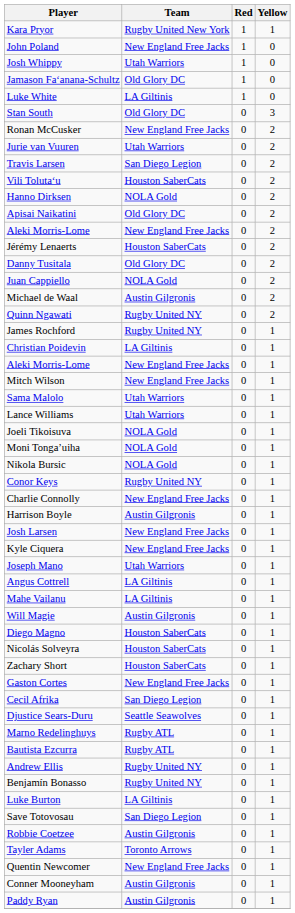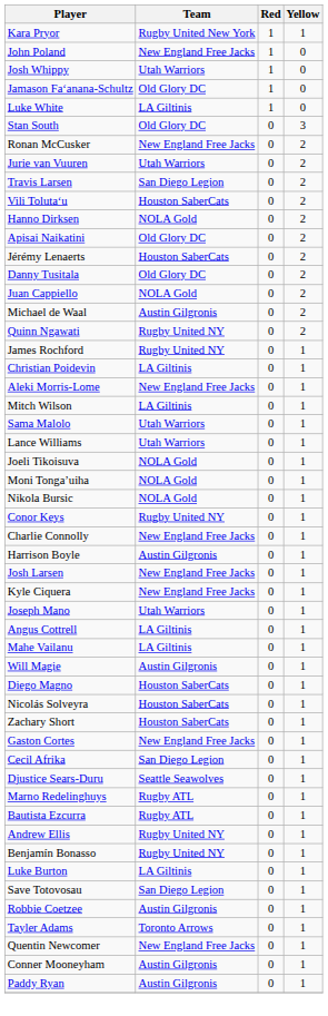 <table class="wikitable sortable" style="text-align:center;">
 <tr>
 <th>Player</th>
 <th>Team</th>
 <th> Red</th>
 <th> Yellow</th>
 </tr>
 <tr>
 <td align="left"> <a href='#'>Kara Pryor</a></td>
 <td align="left"><a href='#'>Rugby United New York</a></td>
 <td>1</td>
 <td>1</td>
 </tr>
 <tr>
 <td align="left"> <a href='#'>John Poland</a></td>
 <td align="left"><a href='#'>New England Free Jacks</a></td>
 <td>1</td>
 <td>0</td>
 </tr>
 <tr>
 <td align="left"> <a href='#'>Josh Whippy</a></td>
 <td align="left"><a href='#'>Utah Warriors</a></td>
 <td>1</td>
 <td>0</td>
 </tr>
 <tr>
 <td align="left"> <a href='#'>Jamason Faʻanana-Schultz</a></td>
 <td align="left"><a href='#'>Old Glory DC</a></td>
 <td>1</td>
 <td>0</td>
 </tr>
 <tr>
 <td align="left"> <a href='#'>Luke White</a></td>
 <td align="left"><a href='#'>LA Giltinis</a></td>
 <td>1</td>
 <td>0</td>
 </tr>
 <tr>
 <td align="left"> <a href='#'>Stan South</a></td>
 <td align="left"><a href='#'>Old Glory DC</a></td>
 <td>0</td>
 <td>3</td>
 </tr>
 <tr>
 <td align="left"> Ronan McCusker</td>
 <td align="left"><a href='#'>New England Free Jacks</a></td>
 <td>0</td>
 <td>2</td>
 </tr>
 <tr>
 <td align="left"> <a href='#'>Jurie van Vuuren</a></td>
 <td align="left"><a href='#'>Utah Warriors</a></td>
 <td>0</td>
 <td>2</td>
 </tr>
 <tr>
 <td align="left"> <a href='#'>Travis Larsen</a></td>
 <td align="left"><a href='#'>San Diego Legion</a></td>
 <td>0</td>
 <td>2</td>
 </tr>
 <tr>
 <td align="left"> <a href='#'>Vili Tolutaʻu</a></td>
 <td align="left"><a href='#'>Houston SaberCats</a></td>
 <td>0</td>
 <td>2</td>
 </tr>
 <tr>
 <td align="left"> <a href='#'>Hanno Dirksen</a></td>
 <td align="left"><a href='#'>NOLA Gold</a></td>
 <td>0</td>
 <td>2</td>
 </tr>
 <tr>
 <td align="left"> <a href='#'>Apisai Naikatini</a></td>
 <td align="left"><a href='#'>Old Glory DC</a></td>
 <td>0</td>
 <td>2</td>
 </tr>
 <tr>
-<td align="left"> <a href='#'>Aleki Morris-Lome</a></td>
-<td align="left"><a href='#'>New England Free Jacks</a></td>
-<td>0</td>
-<td>2</td>
-</tr>
-<tr>
 <td align="left"> Jérémy Lenaerts</td>
 <td align="left"><a href='#'>Houston SaberCats</a></td>
 <td>0</td>
 <td>2</td>
 </tr>
 <tr>
 <td align="left"> <a href='#'>Danny Tusitala</a></td>
 <td align="left"><a href='#'>Old Glory DC</a></td>
 <td>0</td>
 <td>2</td>
 </tr>
 <tr>
 <td align="left"> <a href='#'>Juan Cappiello</a></td>
 <td align="left"><a href='#'>NOLA Gold</a></td>
 <td>0</td>
 <td>2</td>
 </tr>
 <tr>
 <td align="left"> Michael de Waal</td>
 <td align="left"><a href='#'>Austin Gilgronis</a></td>
 <td>0</td>
 <td>2</td>
 </tr>
 <tr>
 <td align="left"> <a href='#'>Quinn Ngawati</a></td>
 <td align="left"><a href='#'>Rugby United NY</a></td>
 <td>0</td>
 <td>2</td>
 </tr>
 <tr>
 <td align="left"> James Rochford</td>
 <td align="left"><a href='#'>Rugby United NY</a></td>
 <td>0</td>
 <td>1</td>
 </tr>
 <tr>
 <td align="left"> <a href='#'>Christian Poidevin</a></td>
 <td align="left"><a href='#'>LA Giltinis</a></td>
 <td>0</td>
 <td>1</td>
 </tr>
 <tr>
 <td align="left"> <a href='#'>Aleki Morris-Lome</a></td>
 <td align="left"><a href='#'>New England Free Jacks</a></td>
 <td>0</td>
 <td>1</td>
 </tr>
 <tr>
 <td align="left"> Mitch Wilson</td>
-<td align="left"><a href='#'>New England Free Jacks</a></td>
+<td align="left"><a href='#'>LA Giltinis</a></td>
 <td>0</td>
 <td>1</td>
 </tr>
 <tr>
 <td align="left"> <a href='#'>Sama Malolo</a></td>
 <td align="left"><a href='#'>Utah Warriors</a></td>
 <td>0</td>
 <td>1</td>
 </tr>
 <tr>
 <td align="left"> Lance Williams</td>
 <td align="left"><a href='#'>Utah Warriors</a></td>
 <td>0</td>
 <td>1</td>
 </tr>
 <tr>
 <td align="left"> Joeli Tikoisuva</td>
 <td align="left"><a href='#'>NOLA Gold</a></td>
 <td>0</td>
 <td>1</td>
 </tr>
 <tr>
 <td align="left"> Moni Tonga’uiha</td>
 <td align="left"><a href='#'>NOLA Gold</a></td>
 <td>0</td>
 <td>1</td>
 </tr>
 <tr>
 <td align="left"> Nikola Bursic</td>
 <td align="left"><a href='#'>NOLA Gold</a></td>
 <td>0</td>
 <td>1</td>
 </tr>
 <tr>
 <td align="left"> <a href='#'>Conor Keys</a></td>
 <td align="left"><a href='#'>Rugby United NY</a></td>
 <td>0</td>
 <td>1</td>
 </tr>
 <tr>
 <td align="left"> Charlie Connolly</td>
 <td align="left"><a href='#'>New England Free Jacks</a></td>
 <td>0</td>
 <td>1</td>
 </tr>
 <tr>
 <td align="left"> Harrison Boyle</td>
 <td align="left"><a href='#'>Austin Gilgronis</a></td>
 <td>0</td>
 <td>1</td>
 </tr>
 <tr>
 <td align="left"> <a href='#'>Josh Larsen</a></td>
 <td align="left"><a href='#'>New England Free Jacks</a></td>
 <td>0</td>
 <td>1</td>
 </tr>
 <tr>
 <td align="left"> Kyle Ciquera</td>
 <td align="left"><a href='#'>New England Free Jacks</a></td>
 <td>0</td>
 <td>1</td>
 </tr>
 <tr>
 <td align="left"> <a href='#'>Joseph Mano</a></td>
 <td align="left"><a href='#'>Utah Warriors</a></td>
 <td>0</td>
 <td>1</td>
 </tr>
 <tr>
 <td align="left"> <a href='#'>Angus Cottrell</a></td>
 <td align="left"><a href='#'>LA Giltinis</a></td>
 <td>0</td>
 <td>1</td>
 </tr>
 <tr>
 <td align="left"> <a href='#'>Mahe Vailanu</a></td>
 <td align="left"><a href='#'>LA Giltinis</a></td>
 <td>0</td>
 <td>1</td>
 </tr>
 <tr>
 <td align="left"> <a href='#'>Will Magie</a></td>
 <td align="left"><a href='#'>Austin Gilgronis</a></td>
 <td>0</td>
 <td>1</td>
 </tr>
 <tr>
 <td align="left"> <a href='#'>Diego Magno</a></td>
 <td align="left"><a href='#'>Houston SaberCats</a></td>
 <td>0</td>
 <td>1</td>
 </tr>
 <tr>
 <td align="left"> Nicolás Solveyra</td>
 <td align="left"><a href='#'>Houston SaberCats</a></td>
 <td>0</td>
 <td>1</td>
 </tr>
 <tr>
 <td align="left"> Zachary Short</td>
 <td align="left"><a href='#'>Houston SaberCats</a></td>
 <td>0</td>
 <td>1</td>
 </tr>
 <tr>
 <td align="left"> <a href='#'>Gaston Cortes</a></td>
 <td align="left"><a href='#'>New England Free Jacks</a></td>
 <td>0</td>
 <td>1</td>
 </tr>
 <tr>
 <td align="left"> <a href='#'>Cecil Afrika</a></td>
 <td align="left"><a href='#'>San Diego Legion</a></td>
 <td>0</td>
 <td>1</td>
 </tr>
 <tr>
 <td align="left"> <a href='#'>Djustice Sears-Duru</a></td>
 <td align="left"><a href='#'>Seattle Seawolves</a></td>
 <td>0</td>
 <td>1</td>
 </tr>
 <tr>
 <td align="left"> <a href='#'>Marno Redelinghuys</a></td>
 <td align="left"><a href='#'>Rugby ATL</a></td>
 <td>0</td>
 <td>1</td>
 </tr>
 <tr>
 <td align="left"> <a href='#'>Bautista Ezcurra</a></td>
 <td align="left"><a href='#'>Rugby ATL</a></td>
 <td>0</td>
 <td>1</td>
 </tr>
 <tr>
 <td align="left"> <a href='#'>Andrew Ellis</a></td>
 <td align="left"><a href='#'>Rugby United NY</a></td>
 <td>0</td>
 <td>1</td>
 </tr>
 <tr>
 <td align="left"> Benjamín Bonasso</td>
 <td align="left"><a href='#'>Rugby United NY</a></td>
 <td>0</td>
 <td>1</td>
 </tr>
 <tr>
 <td align="left"> <a href='#'>Luke Burton</a></td>
 <td align="left"><a href='#'>LA Giltinis</a></td>
 <td>0</td>
 <td>1</td>
 </tr>
 <tr>
 <td align="left"> Save Totovosau</td>
 <td align="left"><a href='#'>San Diego Legion</a></td>
 <td>0</td>
 <td>1</td>
 </tr>
 <tr>
 <td align="left"> <a href='#'>Robbie Coetzee</a></td>
 <td align="left"><a href='#'>Austin Gilgronis</a></td>
 <td>0</td>
 <td>1</td>
 </tr>
 <tr>
 <td align="left"> <a href='#'>Tayler Adams</a></td>
 <td align="left"><a href='#'>Toronto Arrows</a></td>
 <td>0</td>
 <td>1</td>
 </tr>
 <tr>
 <td align="left"> Quentin Newcomer</td>
 <td align="left"><a href='#'>New England Free Jacks</a></td>
 <td>0</td>
 <td>1</td>
 </tr>
 <tr>
 <td align="left"> Conner Mooneyham</td>
 <td align="left"><a href='#'>Austin Gilgronis</a></td>
 <td>0</td>
 <td>1</td>
 </tr>
 <tr>
 <td align="left"> <a href='#'>Paddy Ryan</a></td>
 <td align="left"><a href='#'>Austin Gilgronis</a></td>
 <td>0</td>
 <td>1</td>
 </tr>
 <tr>
 </tr>
 </table>
